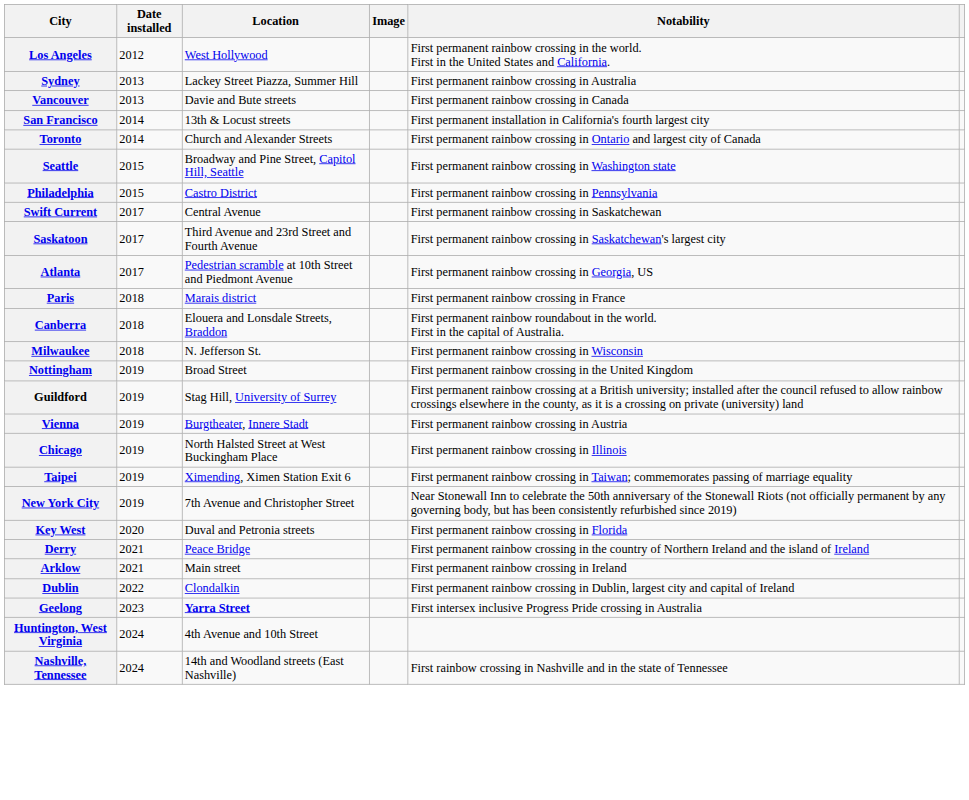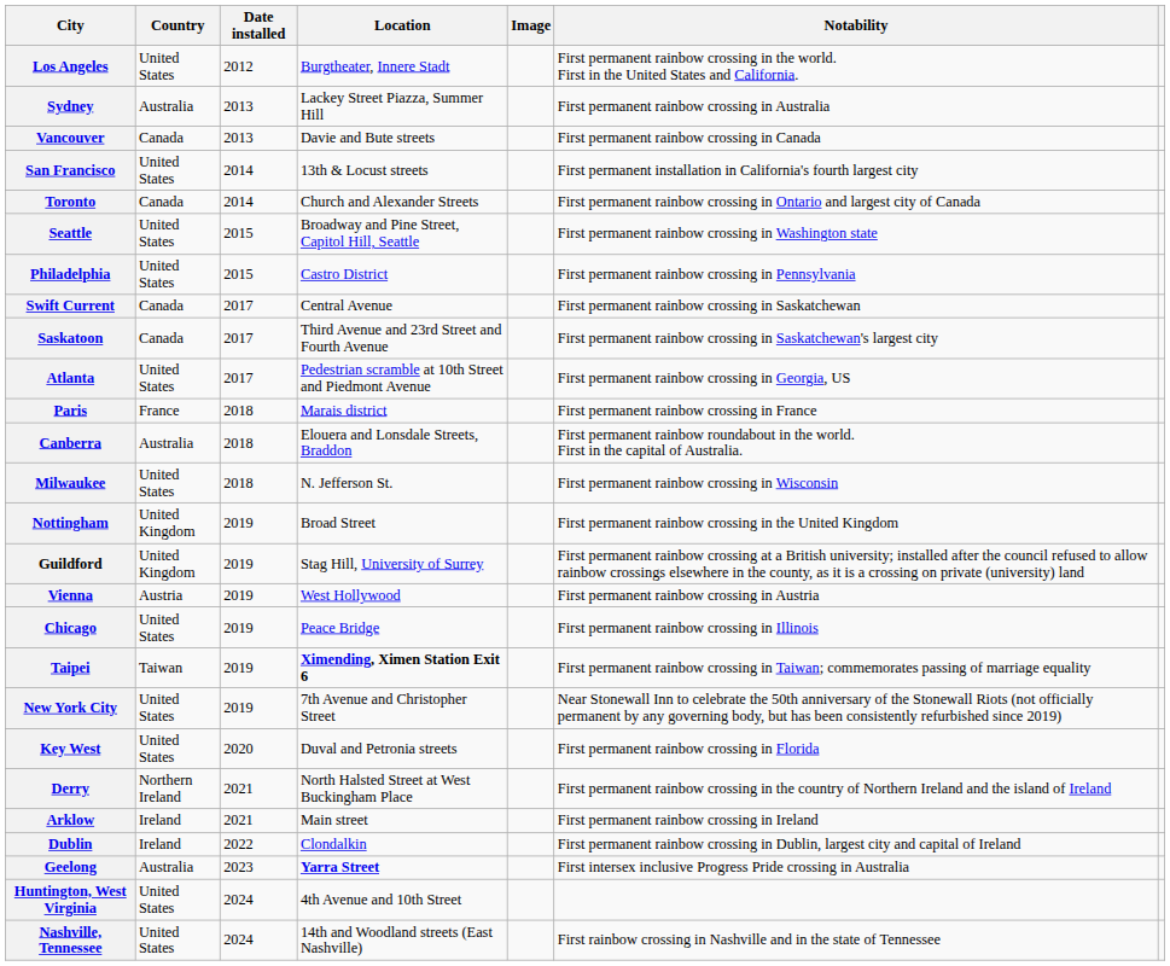 <table class="wikitable sortable plainrowheaders">
 <tr>
 <th scope="col">City</th>
+<th scope="col">Country</th>
 <th scope="col">Date installed</th>
 <th scope="col" class="unsortable">Location</th>
 <th scope="col" class="unsortable">Image</th>
 <th scope="col" class="unsortable">Notability</th>
 <th scope="col" class="unsortable"></th>
 </tr>
 <tr>
 <th scope="row"><a href='#'>Los Angeles</a></th>
+<td>United States</td>
 <td>2012</td>
-<td><a href='#'>West Hollywood</a></td>
+<td><a href='#'>Burgtheater</a>, <a href='#'>Innere Stadt</a></td>
 <td></td>
 <td>First permanent rainbow crossing in the world.<br>First in the United States and <a href='#'>California</a>.</td>
 <td></td>
 </tr>
 <tr>
 <th scope="row"><a href='#'>Sydney</a></th>
+<td>Australia</td>
 <td>2013</td>
 <td>Lackey Street Piazza, Summer Hill</td>
 <td></td>
 <td>First permanent rainbow crossing in Australia</td>
 <td></td>
 </tr>
 <tr>
 <th scope="row"><a href='#'>Vancouver</a></th>
+<td>Canada</td>
 <td>2013</td>
 <td>Davie and Bute streets</td>
 <td></td>
 <td>First permanent rainbow crossing in Canada</td>
 <td></td>
 </tr>
 <tr>
 <th scope="row"><a href='#'>San Francisco</a></th>
+<td>United States</td>
 <td>2014</td>
 <td>13th & Locust streets</td>
 <td></td>
 <td>First permanent installation in California's fourth largest city</td>
 <td></td>
 </tr>
 <tr>
 <th scope="row"><a href='#'>Toronto</a></th>
+<td>Canada</td>
 <td>2014</td>
 <td>Church and Alexander Streets</td>
 <td></td>
 <td>First permanent rainbow crossing in <a href='#'>Ontario</a> and largest city of Canada</td>
 <td></td>
 </tr>
 <tr>
 <th scope="row"><a href='#'>Seattle</a></th>
+<td>United States</td>
 <td>2015</td>
 <td>Broadway and Pine Street, <a href='#'>Capitol Hill, Seattle</a></td>
 <td></td>
 <td> First permanent rainbow crossing in <a href='#'>Washington state</a></td>
 <td></td>
 </tr>
 <tr>
 <th scope="row"><a href='#'>Philadelphia</a></th>
+<td>United States</td>
 <td>2015</td>
 <td><a href='#'>Castro District</a></td>
 <td></td>
 <td>First permanent rainbow crossing in <a href='#'>Pennsylvania</a></td>
 <td></td>
 </tr>
 <tr>
 <th scope="row"><a href='#'>Swift Current</a></th>
+<td>Canada</td>
 <td>2017</td>
 <td>Central Avenue</td>
 <td></td>
 <td>First permanent rainbow crossing in Saskatchewan</td>
 <td></td>
 </tr>
 <tr>
 <th scope="row"><a href='#'>Saskatoon</a></th>
+<td>Canada</td>
 <td>2017</td>
 <td>Third Avenue and 23rd Street and Fourth Avenue</td>
 <td></td>
 <td>First permanent rainbow crossing in <a href='#'>Saskatchewan</a>'s largest city</td>
 <td></td>
 </tr>
 <tr>
 <th scope="row"><a href='#'>Atlanta</a></th>
+<td>United States</td>
 <td>2017</td>
 <td><a href='#'>Pedestrian scramble</a> at 10th Street and Piedmont Avenue</td>
 <td></td>
 <td>First permanent rainbow crossing in <a href='#'>Georgia</a>, US</td>
 <td></td>
 </tr>
 <tr>
 <th scope="row"><a href='#'>Paris</a></th>
+<td>France</td>
 <td>2018</td>
 <td><a href='#'>Marais district</a></td>
 <td></td>
 <td>First permanent rainbow crossing in France</td>
 <td></td>
 </tr>
 <tr>
 <th scope="row"><a href='#'>Canberra</a></th>
+<td>Australia</td>
 <td>2018</td>
 <td>Elouera and Lonsdale Streets, <a href='#'>Braddon</a></td>
 <td></td>
 <td>First permanent rainbow roundabout in the world.<br>First in the capital of Australia.</td>
 <td></td>
 </tr>
 <tr>
 <th scope="row"><a href='#'>Milwaukee</a></th>
+<td>United States</td>
 <td>2018</td>
 <td>N. Jefferson St.</td>
 <td></td>
 <td>First permanent rainbow crossing in <a href='#'>Wisconsin</a></td>
 <td></td>
 </tr>
 <tr>
 <th scope="row"><a href='#'>Nottingham</a></th>
+<td>United Kingdom</td>
 <td>2019</td>
 <td>Broad Street</td>
 <td></td>
 <td>First permanent rainbow crossing in the United Kingdom</td>
 <td></td>
 </tr>
 <tr>
 <th scope="row">Guildford</th>
+<td>United Kingdom</td>
 <td>2019</td>
 <td>Stag Hill, <a href='#'>University of Surrey</a></td>
 <td></td>
 <td>First permanent rainbow crossing at a British university; installed after the council refused to allow rainbow crossings elsewhere in the county, as it is a crossing on private (university) land</td>
 <td></td>
 </tr>
 <tr>
 <th scope="row"><a href='#'>Vienna</a></th>
+<td>Austria</td>
 <td>2019</td>
-<td><a href='#'>Burgtheater</a>, <a href='#'>Innere Stadt</a></td>
+<td><a href='#'>West Hollywood</a></td>
 <td></td>
 <td>First permanent rainbow crossing in Austria</td>
 <td></td>
 </tr>
 <tr>
 <th scope="row"><a href='#'>Chicago</a></th>
+<td>United States</td>
 <td>2019</td>
-<td>North Halsted Street at West Buckingham Place</td>
+<td><a href='#'>Peace Bridge</a></td>
 <td></td>
 <td>First permanent rainbow crossing in <a href='#'>Illinois</a></td>
 <td></td>
 </tr>
 <tr>
 <th scope="row"><a href='#'>Taipei</a></th>
+<td>Taiwan</td>
 <td>2019</td>
-<td><a href='#'>Ximending</a>, Ximen Station Exit 6</td>
+<td><strong><a href='#'>Ximending</a>, Ximen Station Exit 6</strong></td>
 <td></td>
 <td> First permanent rainbow crossing in <a href='#'>Taiwan</a>; commemorates passing of marriage equality</td>
 <td></td>
 </tr>
 <tr>
 <th scope="row"><a href='#'>New York City</a></th>
+<td>United States</td>
 <td>2019</td>
 <td>7th Avenue and Christopher Street</td>
 <td></td>
 <td>Near Stonewall Inn to celebrate the 50th anniversary of the Stonewall Riots (not officially permanent by any governing body, but has been consistently refurbished since 2019)</td>
 <td></td>
 </tr>
 <tr>
 <th scope="row"><a href='#'>Key West</a></th>
+<td>United States</td>
 <td>2020</td>
 <td>Duval and Petronia streets</td>
 <td></td>
 <td>First permanent rainbow crossing in <a href='#'>Florida</a></td>
 <td></td>
 </tr>
 <tr>
 <th scope="row"><a href='#'>Derry</a></th>
+<td>Northern Ireland</td>
 <td>2021</td>
-<td><a href='#'>Peace Bridge</a></td>
+<td>North Halsted Street at West Buckingham Place</td>
 <td></td>
 <td>First permanent rainbow crossing in the country of Northern Ireland and the island of <a href='#'>Ireland</a></td>
 <td></td>
 </tr>
 <tr>
 <th scope="row"><a href='#'>Arklow</a></th>
+<td>Ireland</td>
 <td>2021</td>
 <td>Main street</td>
 <td></td>
 <td>First permanent rainbow crossing in Ireland</td>
 <td></td>
 </tr>
 <tr>
 <th scope="row"><a href='#'>Dublin</a></th>
+<td>Ireland</td>
 <td>2022</td>
 <td><a href='#'>Clondalkin</a></td>
 <td></td>
 <td>First permanent rainbow crossing in Dublin, largest city and capital of Ireland</td>
 <td></td>
 </tr>
 <tr>
 <th scope="row"><a href='#'>Geelong</a></th>
+<td>Australia</td>
 <td>2023</td>
 <td><strong><a href='#'>Yarra Street</a></strong></td>
 <td></td>
 <td>First intersex inclusive Progress Pride crossing in Australia</td>
 <td></td>
 </tr>
 <tr>
 <th scope="row"><a href='#'>Huntington, West Virginia</a></th>
+<td>United States</td>
 <td>2024</td>
 <td>4th Avenue and 10th Street</td>
 <td></td>
 <td></td>
 <td></td>
 </tr>
 <tr>
 <th scope="row"><a href='#'>Nashville, Tennessee</a></th>
+<td>United States</td>
 <td>2024</td>
 <td>14th and Woodland streets (East Nashville)</td>
 <td></td>
 <td>First rainbow crossing in Nashville and in the state of Tennessee</td>
 <td></td>
 </tr>
 </table>
